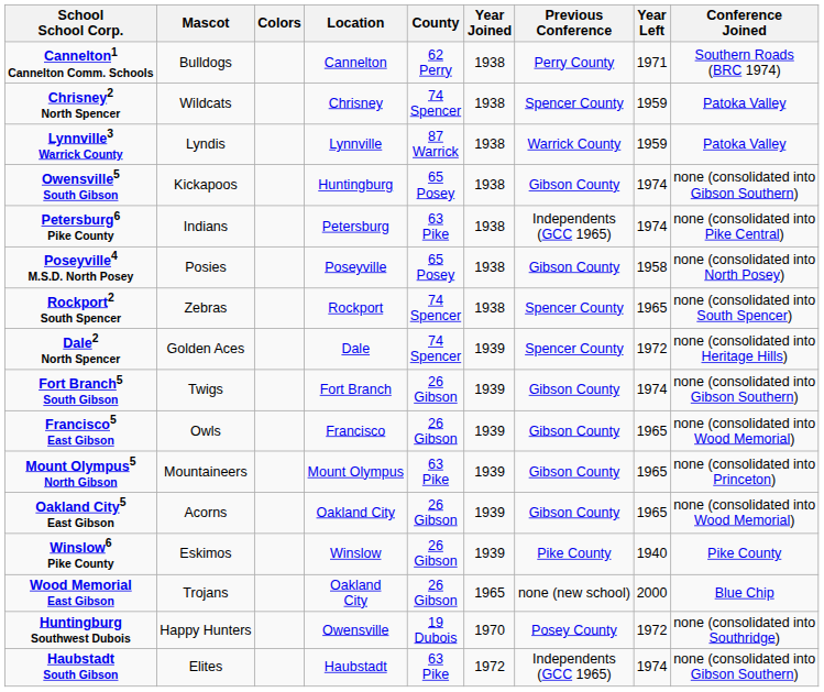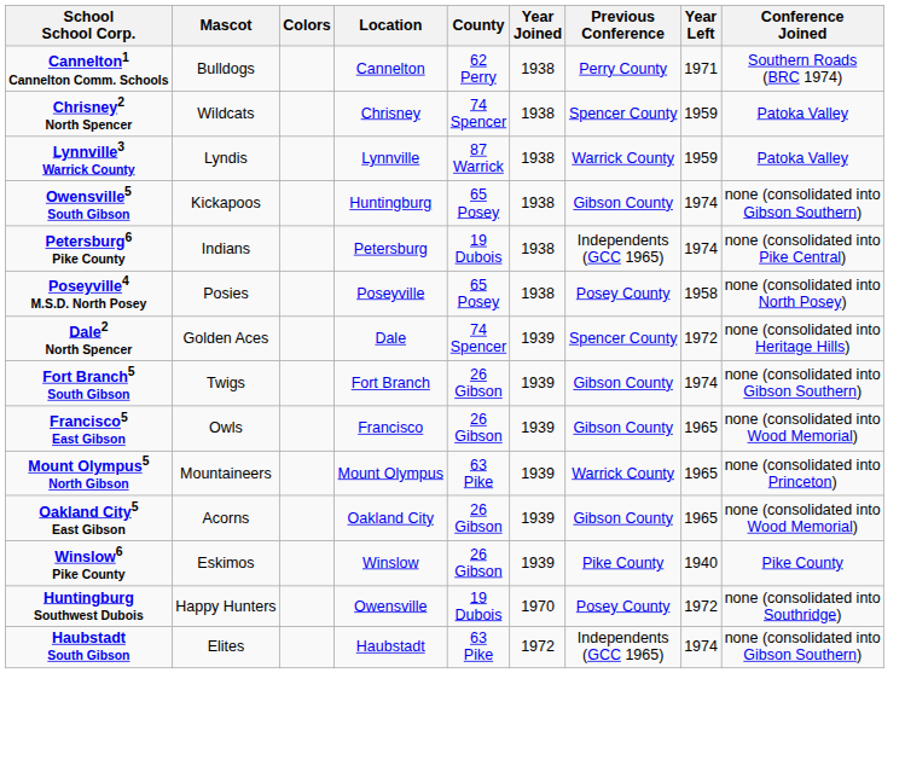 <table class="wikitable" style="text-align:center;">
 <tr>
 <th>School <br> School Corp.</th>
 <th>Mascot</th>
 <th>Colors</th>
 <th>Location</th>
 <th>County</th>
 <th>Year<br>Joined</th>
 <th>Previous<br>Conference</th>
 <th>Year<br>Left</th>
 <th>Conference<br>Joined</th>
 </tr>
 <tr>
 <td><strong><a href='#'>Cannelton</a><sup>1</sup> <br> <small>Cannelton Comm. Schools</small></strong></td>
 <td>Bulldogs</td>
 <td>  </td>
 <td><a href='#'>Cannelton</a></td>
 <td><a href='#'>62 <br> Perry</a></td>
 <td>1938</td>
 <td><a href='#'>Perry County</a></td>
 <td>1971</td>
 <td><a href='#'>Southern Roads</a><br>(<a href='#'>BRC</a> 1974)</td>
 </tr>
 <tr>
 <td><strong><a href='#'>Chrisney</a><sup>2</sup> <br> <small>North Spencer</small></strong></td>
 <td>Wildcats</td>
 <td> </td>
 <td><a href='#'>Chrisney</a></td>
 <td><a href='#'>74 <br> Spencer</a></td>
 <td>1938</td>
 <td><a href='#'>Spencer County</a></td>
 <td>1959</td>
 <td><a href='#'>Patoka Valley</a></td>
 </tr>
 <tr>
 <td><strong><a href='#'>Lynnville</a><sup>3</sup> <br> <small><a href='#'>Warrick County</a></small></strong></td>
 <td>Lyndis</td>
 <td> </td>
 <td><a href='#'>Lynnville</a></td>
 <td><a href='#'>87 <br> Warrick</a></td>
 <td>1938</td>
 <td><a href='#'>Warrick County</a></td>
 <td>1959</td>
 <td><a href='#'>Patoka Valley</a></td>
 </tr>
 <tr>
 <td><strong><a href='#'>Owensville</a><sup>5</sup> <br> <small><a href='#'>South Gibson</a></small></strong></td>
 <td>Kickapoos</td>
 <td> </td>
 <td><a href='#'>Huntingburg</a></td>
 <td><a href='#'>65 <br> Posey</a></td>
 <td>1938</td>
 <td><a href='#'>Gibson County</a></td>
 <td>1974</td>
 <td>none (consolidated into <br> <a href='#'>Gibson Southern</a>)</td>
 </tr>
 <tr>
 <td><strong><a href='#'>Petersburg</a><sup>6</sup> <br> <small>Pike County</small></strong></td>
 <td>Indians</td>
 <td> </td>
 <td><a href='#'>Petersburg</a></td>
-<td><a href='#'>63 <br> Pike</a></td>
+<td><a href='#'>19 <br> Dubois</a></td>
 <td>1938</td>
 <td>Independents<br>(<a href='#'>GCC</a> 1965)</td>
 <td>1974</td>
 <td>none (consolidated into <br> <a href='#'>Pike Central</a>)</td>
 </tr>
 <tr>
 <td><strong><a href='#'>Poseyville</a><sup>4</sup> <br> <small>M.S.D. North Posey</small></strong></td>
 <td>Posies</td>
 <td> </td>
 <td><a href='#'>Poseyville</a></td>
 <td><a href='#'>65 <br> Posey</a></td>
 <td>1938</td>
-<td><a href='#'>Gibson County</a></td>
+<td><a href='#'>Posey County</a></td>
 <td>1958</td>
 <td>none (consolidated into <br> <a href='#'>North Posey</a>)</td>
-</tr>
-<tr>
-<td><strong><a href='#'>Rockport</a><sup>2</sup> <br> <small>South Spencer</small></strong></td>
-<td>Zebras</td>
-<td> </td>
-<td><a href='#'>Rockport</a></td>
-<td><a href='#'>74 <br> Spencer</a></td>
-<td>1938</td>
-<td><a href='#'>Spencer County</a></td>
-<td>1965</td>
-<td>none (consolidated into <br> <a href='#'>South Spencer</a>)</td>
 </tr>
 <tr>
 <td><strong><a href='#'>Dale</a><sup>2</sup> <br> <small>North Spencer</small></strong></td>
 <td>Golden Aces</td>
 <td> </td>
 <td><a href='#'>Dale</a></td>
 <td><a href='#'>74 <br> Spencer</a></td>
 <td>1939</td>
 <td><a href='#'>Spencer County</a></td>
 <td>1972</td>
 <td>none (consolidated into <br> <a href='#'>Heritage Hills</a>)</td>
 </tr>
 <tr>
 <td><strong><a href='#'>Fort Branch</a><sup>5</sup> <br> <small><a href='#'>South Gibson</a></small></strong></td>
 <td>Twigs</td>
 <td> </td>
 <td><a href='#'>Fort Branch</a></td>
 <td><a href='#'>26 <br> Gibson</a></td>
 <td>1939</td>
 <td><a href='#'>Gibson County</a></td>
 <td>1974</td>
 <td>none (consolidated into <br> <a href='#'>Gibson Southern</a>)</td>
 </tr>
 <tr>
 <td><strong><a href='#'>Francisco</a><sup>5</sup> <br> <small><a href='#'>East Gibson</a></small></strong></td>
 <td>Owls</td>
 <td> </td>
 <td><a href='#'>Francisco</a></td>
 <td><a href='#'>26 <br> Gibson</a></td>
 <td>1939</td>
 <td><a href='#'>Gibson County</a></td>
 <td>1965</td>
 <td>none (consolidated into <br> <a href='#'>Wood Memorial</a>)</td>
 </tr>
 <tr>
 <td><strong><a href='#'>Mount Olympus</a><sup>5</sup> <br> <small><a href='#'>North Gibson</a></small></strong></td>
 <td>Mountaineers</td>
 <td> </td>
 <td><a href='#'>Mount Olympus</a></td>
 <td><a href='#'>63 <br> Pike</a></td>
 <td>1939</td>
-<td><a href='#'>Gibson County</a></td>
+<td><a href='#'>Warrick County</a></td>
 <td>1965</td>
 <td>none (consolidated into <br> <a href='#'>Princeton</a>)</td>
 </tr>
 <tr>
 <td><strong><a href='#'>Oakland City</a><sup>5</sup> <br> <small>East Gibson</small></strong></td>
 <td>Acorns</td>
 <td> </td>
 <td><a href='#'>Oakland City</a></td>
 <td><a href='#'>26 <br> Gibson</a></td>
 <td>1939</td>
 <td><a href='#'>Gibson County</a></td>
 <td>1965</td>
 <td>none (consolidated into <br> <a href='#'>Wood Memorial</a>)</td>
 </tr>
 <tr>
 <td><strong><a href='#'>Winslow</a><sup>6</sup> <br> <small>Pike County</small></strong></td>
 <td>Eskimos</td>
 <td> </td>
 <td><a href='#'>Winslow</a></td>
 <td><a href='#'>26 <br> Gibson</a></td>
 <td>1939</td>
 <td><a href='#'>Pike County</a></td>
 <td>1940</td>
 <td><a href='#'>Pike County</a></td>
 </tr>
 <tr>
-<td><strong><a href='#'>Wood Memorial</a> <br> <small><a href='#'>East Gibson</a></small></strong></td>
-<td>Trojans</td>
-<td>  </td>
-<td><a href='#'>Oakland <br> City</a></td>
-<td><a href='#'>26 <br> Gibson</a></td>
-<td>1965</td>
-<td>none (new school)</td>
-<td>2000</td>
-<td><a href='#'>Blue Chip</a></td>
-</tr>
-<tr>
 <td><strong><a href='#'>Huntingburg</a> <br> <small>Southwest Dubois</small></strong></td>
 <td>Happy Hunters</td>
 <td> </td>
 <td><a href='#'>Owensville</a></td>
 <td><a href='#'>19 <br> Dubois</a></td>
 <td>1970</td>
 <td><a href='#'>Posey County</a></td>
 <td>1972</td>
 <td>none (consolidated into <br> <a href='#'>Southridge</a>)</td>
 </tr>
 <tr>
 <td><strong><a href='#'>Haubstadt</a> <br> <small><a href='#'>South Gibson</a></small></strong></td>
 <td>Elites</td>
 <td> </td>
 <td><a href='#'>Haubstadt</a></td>
 <td><a href='#'>63 <br> Pike</a></td>
 <td>1972</td>
 <td>Independents<br>(<a href='#'>GCC</a> 1965)</td>
 <td>1974</td>
 <td>none (consolidated into <br> <a href='#'>Gibson Southern</a>)</td>
 </tr>
 </table>
